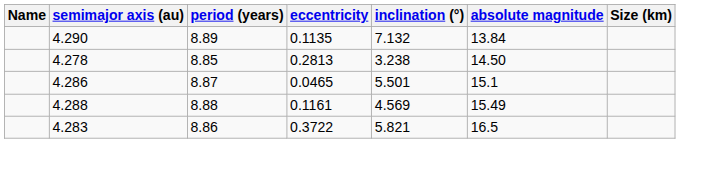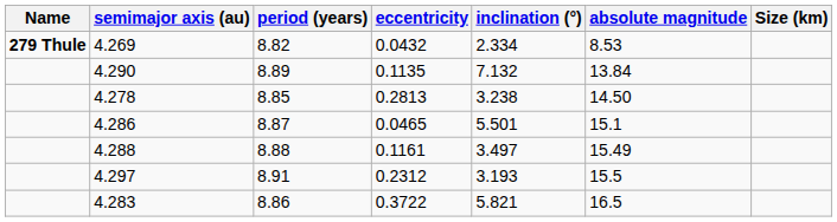 <table class="wikitable sortable">
 <tr>
 <th>Name</th>
 <th><a href='#'>semimajor axis</a> (au)</th>
 <th><a href='#'>period</a> (years)</th>
 <th><a href='#'>eccentricity</a></th>
 <th><a href='#'>inclination</a> (°)</th>
 <th><a href='#'>absolute magnitude</a></th>
 <th>Size (km)</th>
+</tr>
+<tr>
+<td><strong>279 Thule</strong></td>
+<td>4.269</td>
+<td>8.82</td>
+<td>0.0432</td>
+<td>2.334</td>
+<td>8.53</td>
+<td></td>
 </tr>
 <tr>
 <td></td>
 <td>4.290</td>
 <td>8.89</td>
 <td>0.1135</td>
 <td>7.132</td>
 <td>13.84</td>
 <td></td>
 </tr>
 <tr>
 <td></td>
 <td>4.278</td>
 <td>8.85</td>
 <td>0.2813</td>
 <td>3.238</td>
 <td>14.50</td>
 <td></td>
 </tr>
 <tr>
 <td></td>
 <td>4.286</td>
 <td>8.87</td>
 <td>0.0465</td>
 <td>5.501</td>
 <td>15.1</td>
 <td></td>
 </tr>
 <tr>
 <td></td>
 <td>4.288</td>
 <td>8.88</td>
 <td>0.1161</td>
-<td>4.569</td>
+<td>3.497</td>
 <td>15.49</td>
+<td></td>
+</tr>
+<tr>
+<td></td>
+<td>4.297</td>
+<td>8.91</td>
+<td>0.2312</td>
+<td>3.193</td>
+<td>15.5</td>
 <td></td>
 </tr>
 <tr>
 <td></td>
 <td>4.283</td>
 <td>8.86</td>
 <td>0.3722</td>
 <td>5.821</td>
 <td>16.5</td>
 <td></td>
 </tr>
 </table>
